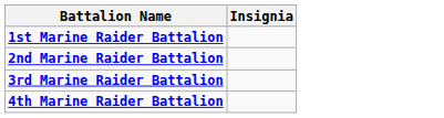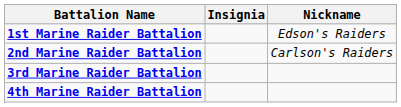 <table class="wikitable" style="text-align:center;">
 <tr style="background:#ccc;">
 <th><strong>Battalion Name</strong></th>
 <th><strong>Insignia</strong></th>
+<th><strong>Nickname</strong></th>
 </tr>
 <tr>
 <td><strong><a href='#'>1st Marine Raider Battalion</a></strong></td>
 <td></td>
+<td><em>Edson's Raiders</em></td>
 </tr>
 <tr>
 <td><strong><a href='#'>2nd Marine Raider Battalion</a></strong></td>
 <td></td>
+<td><em>Carlson's Raiders</em></td>
 </tr>
 <tr>
 <td><strong><a href='#'>3rd Marine Raider Battalion</a></strong></td>
+<td></td>
 <td></td>
 </tr>
 <tr>
 <td><strong><a href='#'>4th Marine Raider Battalion</a></strong></td>
 <td></td>
+<td></td>
 </tr>
 </table>
